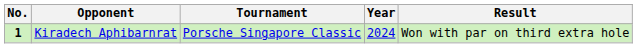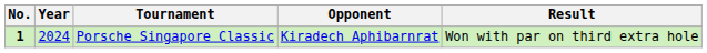 <table class="wikitable" style="font-size:95%;">
 <tr>
 <th>No.</th>
+<th>Year</th>
+<th>Tournament</th>
 <th>Opponent</th>
-<th>Tournament</th>
-<th>Year</th>
 <th>Result</th>
 </tr>
 <tr style="background:#D0F0C0;">
 <td align=center><strong>1</strong></td>
+<td><a href='#'>2024</a></td>
+<td><a href='#'>Porsche Singapore Classic</a></td>
 <td> <a href='#'>Kiradech Aphibarnrat</a></td>
-<td><a href='#'>Porsche Singapore Classic</a></td>
-<td><a href='#'>2024</a></td>
 <td>Won with par on third extra hole</td>
 </tr>
 </table>
